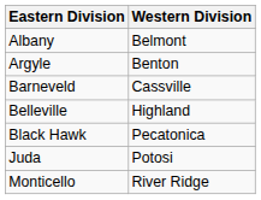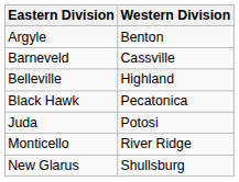 <table class="wikitable">
 <tr>
 <th>Eastern Division</th>
 <th>Western Division</th>
-</tr>
-<tr>
-<td>Albany</td>
-<td>Belmont</td>
 </tr>
 <tr>
 <td>Argyle</td>
 <td>Benton</td>
 </tr>
 <tr>
 <td>Barneveld</td>
 <td>Cassville</td>
 </tr>
 <tr>
 <td>Belleville</td>
 <td>Highland</td>
 </tr>
 <tr>
 <td>Black Hawk</td>
 <td>Pecatonica</td>
 </tr>
 <tr>
 <td>Juda</td>
 <td>Potosi</td>
 </tr>
 <tr>
 <td>Monticello</td>
 <td>River Ridge</td>
 </tr>
+<tr>
+<td>New Glarus</td>
+<td>Shullsburg</td>
+</tr>
 </table>
